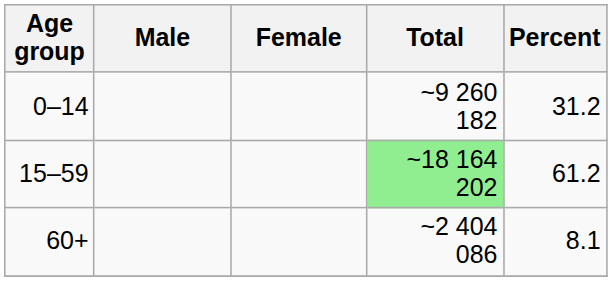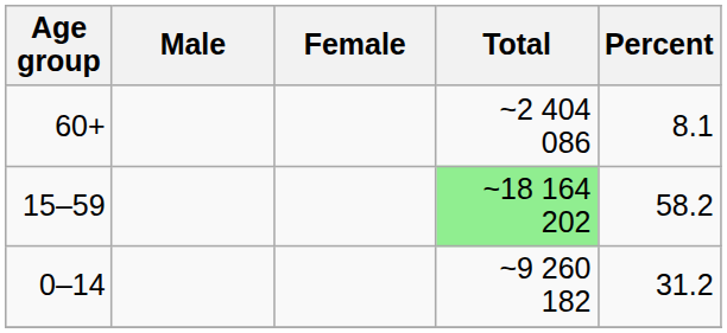 <table class="wikitable">
 <tr>
 <th width="50">Age group</th>
 <th width="80pt">Male</th>
 <th width="80">Female</th>
 <th width="80">Total</th>
 <th width="50">Percent</th>
 </tr>
 <tr>
+<td align="right">60+</td>
+<td align="right"></td>
+<td align="right"></td>
+<td align="right">~2 404 086</td>
+<td align="right">8.1</td>
+</tr>
+<tr>
+<td align="right">15–59</td>
+<td align="right"></td>
+<td align="right"></td>
+<td align="right" style="background: lightgreen;">~18 164 202</td>
+<td align="right">58.2</td>
+</tr>
+<tr>
 <td align="right">0–14</td>
 <td align="right"></td>
 <td align="right"></td>
 <td align="right">~9 260 182</td>
 <td align="right">31.2</td>
 </tr>
 <tr>
-<td align="right">15–59</td>
-<td align="right"></td>
-<td align="right"></td>
-<td align="right" style="background: lightgreen;">~18 164 202</td>
-<td align="right">61.2</td>
-</tr>
-<tr>
-<td align="right">60+</td>
-<td align="right"></td>
-<td align="right"></td>
-<td align="right">~2 404 086</td>
-<td align="right">8.1</td>
-</tr>
-<tr>
 </tr>
 </table>
